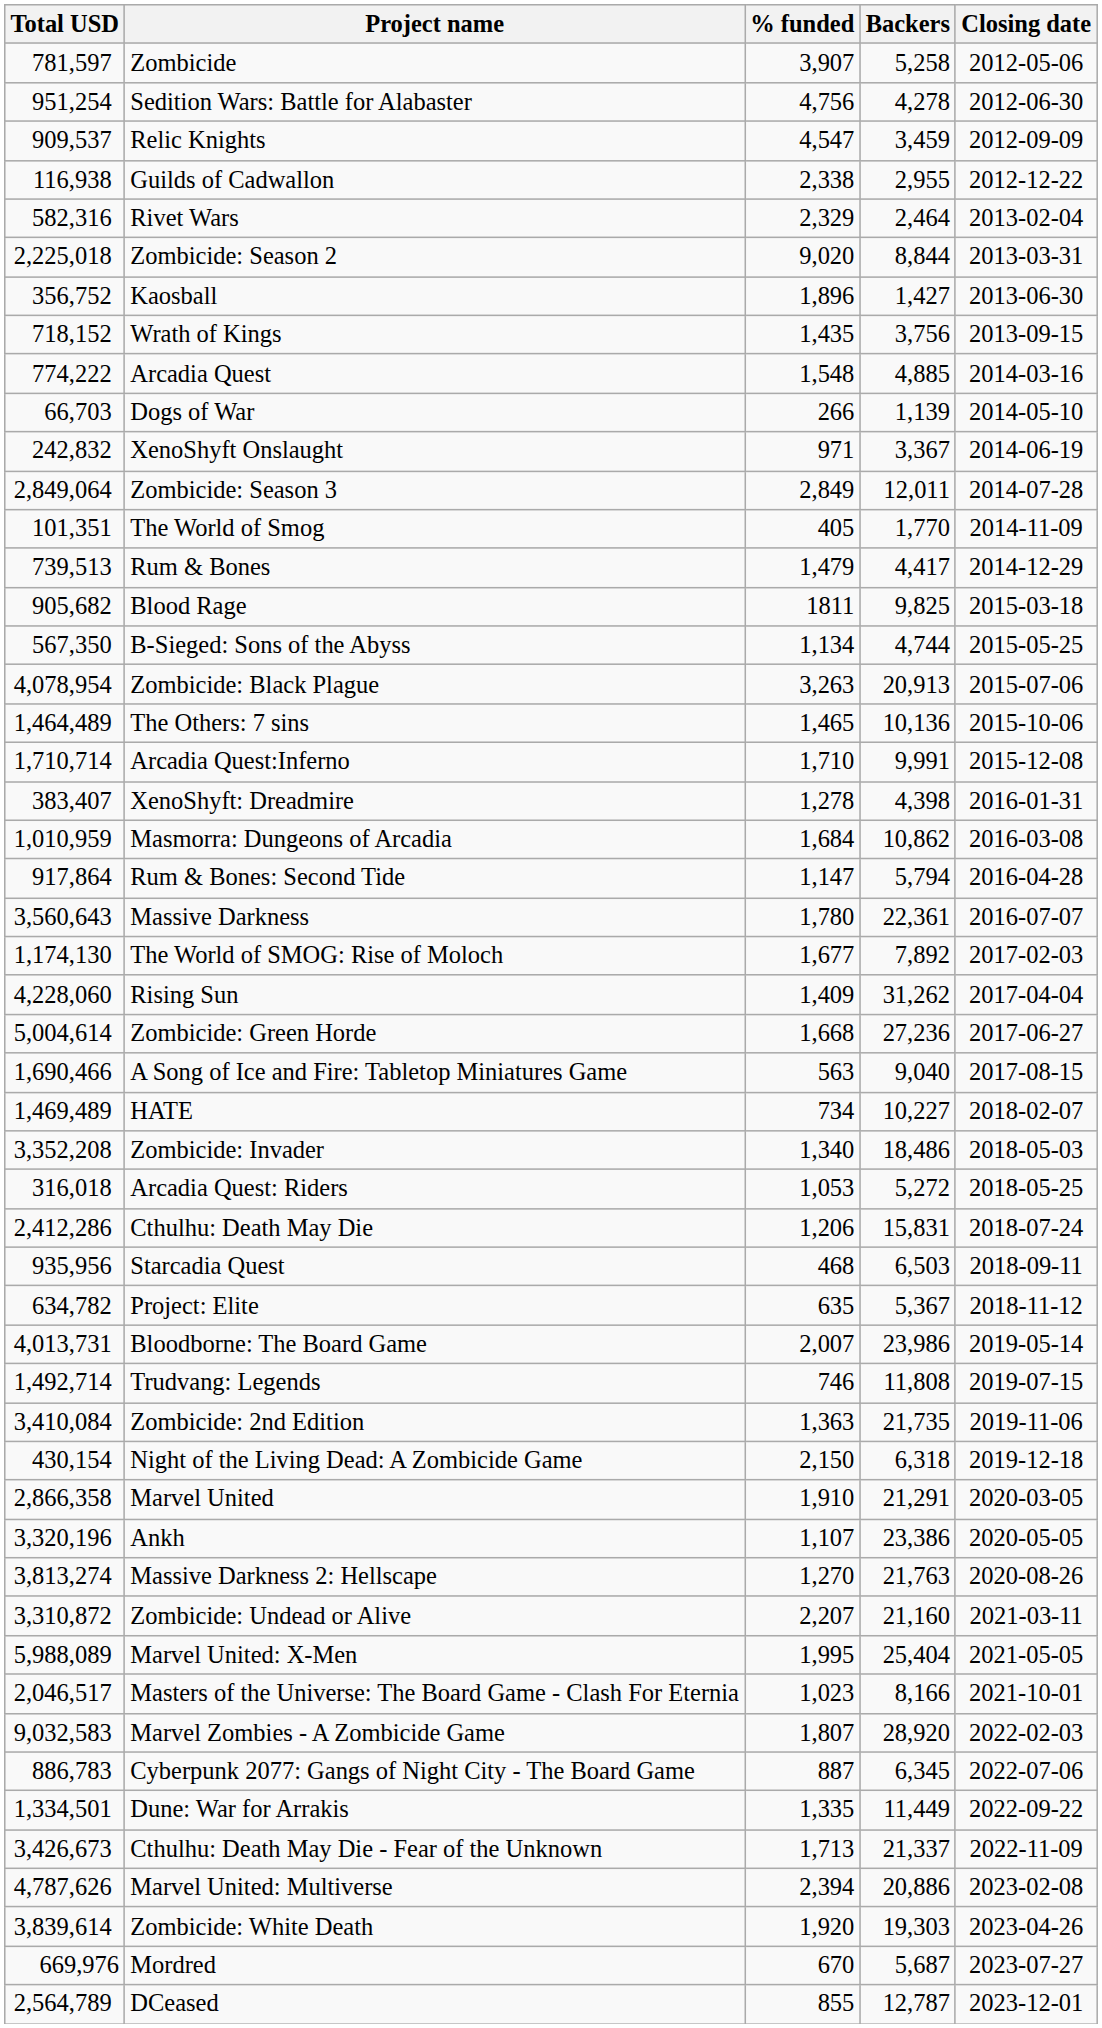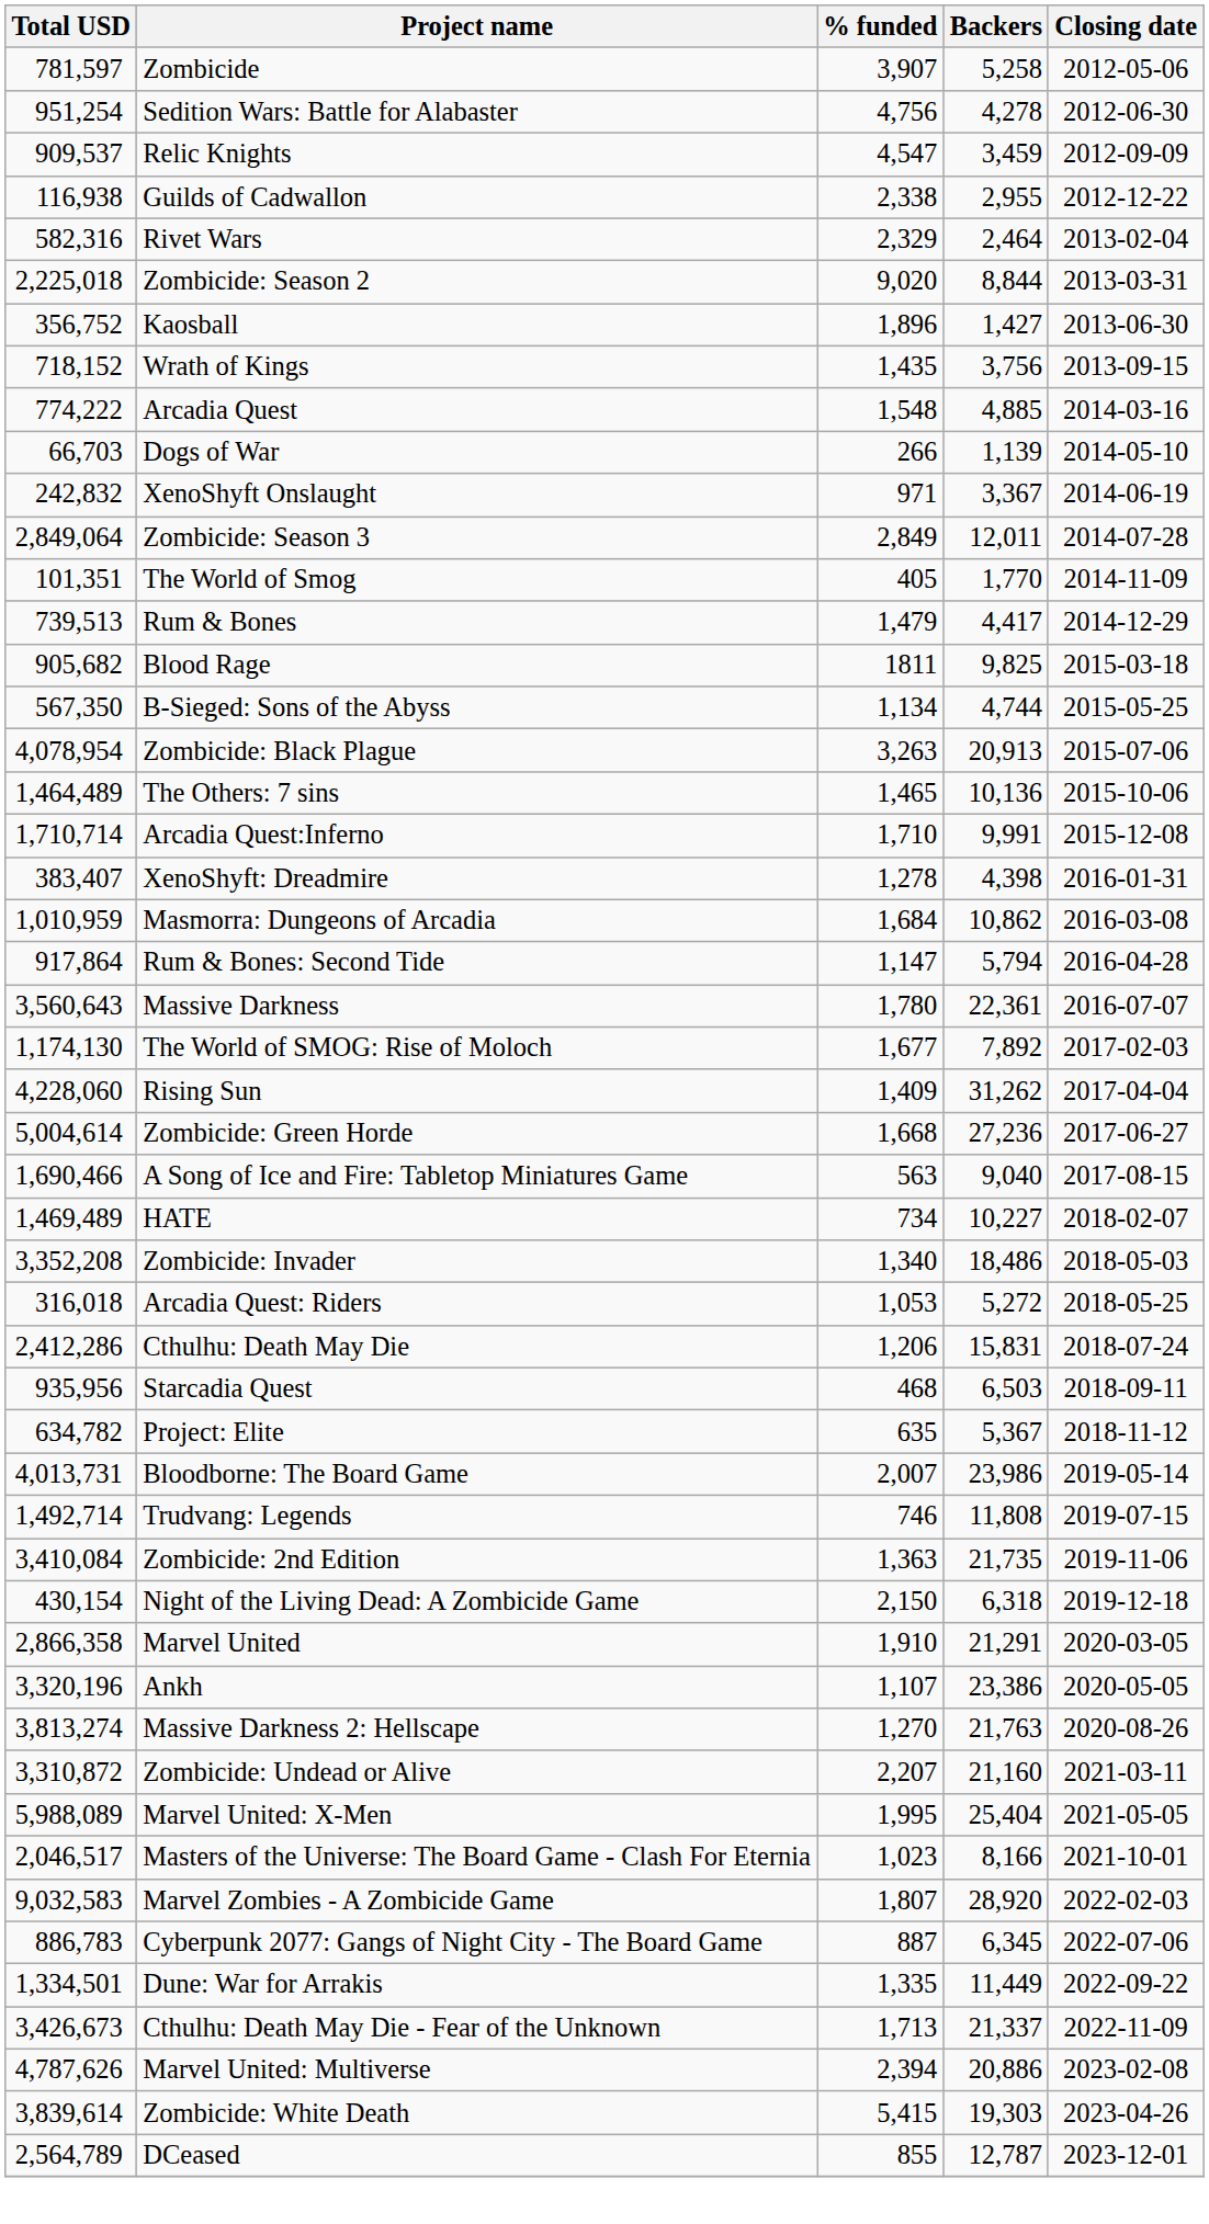 <table class="wikitable sortable">
 <tr>
 <th>Total USD</th>
 <th>Project name</th>
 <th>% funded</th>
 <th>Backers</th>
 <th>Closing date</th>
 </tr>
 <tr>
 <td style="text-align:right; padding-right:8px;">781,597</td>
 <td>Zombicide</td>
 <td style="text-align:right;">3,907</td>
 <td style="text-align:right;">5,258</td>
 <td style="text-align:center;">2012-05-06</td>
 </tr>
 <tr>
 <td style="text-align:right; padding-right:8px;">951,254</td>
 <td>Sedition Wars: Battle for Alabaster </td>
 <td style="text-align:right;">4,756</td>
 <td style="text-align:right;">4,278</td>
 <td style="text-align:center;">2012-06-30</td>
 </tr>
 <tr>
 <td style="text-align:right; padding-right:8px;">909,537</td>
 <td>Relic Knights </td>
 <td style="text-align:right;">4,547</td>
 <td style="text-align:right;">3,459</td>
 <td style="text-align:center;">2012-09-09</td>
 </tr>
 <tr>
 <td style="text-align:right; padding-right:8px;">116,938</td>
 <td>Guilds of Cadwallon</td>
 <td style="text-align:right;">2,338</td>
 <td style="text-align:right;">2,955</td>
 <td style="text-align:center;">2012-12-22</td>
 </tr>
 <tr>
 <td style="text-align:right; padding-right:8px;">582,316</td>
 <td>Rivet Wars</td>
 <td style="text-align:right;">2,329</td>
 <td style="text-align:right;">2,464</td>
 <td style="text-align:center;">2013-02-04</td>
 </tr>
 <tr>
 <td style="text-align:right; padding-right:8px;">2,225,018</td>
 <td>Zombicide: Season 2</td>
 <td style="text-align:right;">9,020</td>
 <td style="text-align:right;">8,844</td>
 <td style="text-align:center;">2013-03-31</td>
 </tr>
 <tr>
 <td style="text-align:right; padding-right:8px;">356,752</td>
 <td>Kaosball</td>
 <td style="text-align:right;">1,896</td>
 <td style="text-align:right;">1,427</td>
 <td style="text-align:center;">2013-06-30</td>
 </tr>
 <tr>
 <td style="text-align:right; padding-right:8px;">718,152</td>
 <td>Wrath of Kings</td>
 <td style="text-align:right;">1,435</td>
 <td style="text-align:right;">3,756</td>
 <td style="text-align:center;">2013-09-15</td>
 </tr>
 <tr>
 <td style="text-align:right; padding-right:8px;">774,222</td>
 <td>Arcadia Quest</td>
 <td style="text-align:right;">1,548</td>
 <td style="text-align:right;">4,885</td>
 <td style="text-align:center;">2014-03-16</td>
 </tr>
 <tr>
 <td style="text-align:right; padding-right:8px;">66,703</td>
 <td>Dogs of War</td>
 <td style="text-align:right;">266</td>
 <td style="text-align:right;">1,139</td>
 <td style="text-align:center;">2014-05-10</td>
 </tr>
 <tr>
 <td style="text-align:right; padding-right:8px;">242,832</td>
 <td>XenoShyft Onslaught</td>
 <td style="text-align:right;">971</td>
 <td style="text-align:right;">3,367</td>
 <td style="text-align:center;">2014-06-19</td>
 </tr>
 <tr>
 <td style="text-align:right; padding-right:8px;">2,849,064</td>
 <td>Zombicide: Season 3</td>
 <td style="text-align:right;">2,849</td>
 <td style="text-align:right;">12,011</td>
 <td style="text-align:center;">2014-07-28</td>
 </tr>
 <tr>
 <td style="text-align:right; padding-right:8px;">101,351</td>
 <td>The World of Smog</td>
 <td style="text-align:right;">405</td>
 <td style="text-align:right;">1,770</td>
 <td style="text-align:center;">2014-11-09</td>
 </tr>
 <tr>
 <td style="text-align:right; padding-right:8px;">739,513</td>
 <td>Rum & Bones</td>
 <td style="text-align:right;">1,479</td>
 <td style="text-align:right;">4,417</td>
 <td style="text-align:center;">2014-12-29</td>
 </tr>
 <tr>
 <td style="text-align:right; padding-right:8px;">905,682</td>
 <td>Blood Rage</td>
 <td style="text-align:right;">1811</td>
 <td style="text-align:right;">9,825</td>
 <td style="text-align:center;">2015-03-18</td>
 </tr>
 <tr>
 <td style="text-align:right; padding-right:8px;">567,350</td>
 <td>B-Sieged: Sons of the Abyss</td>
 <td style="text-align:right;">1,134</td>
 <td style="text-align:right;">4,744</td>
 <td style="text-align:center;">2015-05-25</td>
 </tr>
 <tr>
 <td style="text-align:right; padding-right:8px;">4,078,954</td>
 <td>Zombicide: Black Plague</td>
 <td style="text-align:right;">3,263</td>
 <td style="text-align:right;">20,913</td>
 <td style="text-align:center;">2015-07-06</td>
 </tr>
 <tr>
 <td style="text-align:right; padding-right:8px;">1,464,489</td>
 <td>The Others: 7 sins</td>
 <td style="text-align:right;">1,465</td>
 <td style="text-align:right;">10,136</td>
 <td style="text-align:center;">2015-10-06</td>
 </tr>
 <tr>
 <td style="text-align:right; padding-right:8px;">1,710,714</td>
 <td>Arcadia Quest:Inferno</td>
 <td style="text-align:right;">1,710</td>
 <td style="text-align:right;">9,991</td>
 <td style="text-align:center;">2015-12-08</td>
 </tr>
 <tr>
 <td style="text-align:right; padding-right:8px;">383,407</td>
 <td>XenoShyft: Dreadmire</td>
 <td style="text-align:right;">1,278</td>
 <td style="text-align:right;">4,398</td>
 <td style="text-align:center;">2016-01-31</td>
 </tr>
 <tr>
 <td style="text-align:right; padding-right:8px;">1,010,959</td>
 <td>Masmorra: Dungeons of Arcadia</td>
 <td style="text-align:right;">1,684</td>
 <td style="text-align:right;">10,862</td>
 <td style="text-align:center;">2016-03-08</td>
 </tr>
 <tr>
 <td style="text-align:right; padding-right:8px;">917,864</td>
 <td>Rum & Bones: Second Tide</td>
 <td style="text-align:right;">1,147</td>
 <td style="text-align:right;">5,794</td>
 <td style="text-align:center;">2016-04-28</td>
 </tr>
 <tr>
 <td style="text-align:right; padding-right:8px;">3,560,643</td>
 <td>Massive Darkness</td>
 <td style="text-align:right;">1,780</td>
 <td style="text-align:right;">22,361</td>
 <td style="text-align:center;">2016-07-07</td>
 </tr>
 <tr>
 <td style="text-align:right; padding-right:8px;">1,174,130</td>
 <td>The World of SMOG: Rise of Moloch</td>
 <td style="text-align:right;">1,677</td>
 <td style="text-align:right;">7,892</td>
 <td style="text-align:center;">2017-02-03</td>
 </tr>
 <tr>
 <td style="text-align:right; padding-right:8px;">4,228,060</td>
 <td>Rising Sun</td>
 <td style="text-align:right;">1,409</td>
 <td style="text-align:right;">31,262</td>
 <td style="text-align:center;">2017-04-04</td>
 </tr>
 <tr>
 <td style="text-align:right; padding-right:8px;">5,004,614</td>
 <td>Zombicide: Green Horde</td>
 <td style="text-align:right;">1,668</td>
 <td style="text-align:right;">27,236</td>
 <td style="text-align:center;">2017-06-27</td>
 </tr>
 <tr>
 <td style="text-align:right; padding-right:8px;">1,690,466</td>
 <td>A Song of Ice and Fire: Tabletop Miniatures Game</td>
 <td style="text-align:right;">563</td>
 <td style="text-align:right;">9,040</td>
 <td style="text-align:center;">2017-08-15</td>
 </tr>
 <tr>
 <td style="text-align:right; padding-right:8px;">1,469,489</td>
 <td>HATE</td>
 <td style="text-align:right;">734</td>
 <td style="text-align:right;">10,227</td>
 <td style="text-align:center;">2018-02-07</td>
 </tr>
 <tr>
 <td style="text-align:right; padding-right:8px;">3,352,208</td>
 <td>Zombicide: Invader</td>
 <td style="text-align:right;">1,340</td>
 <td style="text-align:right;">18,486</td>
 <td style="text-align:center;">2018-05-03</td>
 </tr>
 <tr>
 <td style="text-align:right; padding-right:8px;">316,018</td>
 <td>Arcadia Quest: Riders</td>
 <td style="text-align:right;">1,053</td>
 <td style="text-align:right;">5,272</td>
 <td style="text-align:center;">2018-05-25</td>
 </tr>
 <tr>
 <td style="text-align:right; padding-right:8px;">2,412,286</td>
 <td>Cthulhu: Death May Die</td>
 <td style="text-align:right;">1,206</td>
 <td style="text-align:right;">15,831</td>
 <td style="text-align:center;">2018-07-24</td>
 </tr>
 <tr>
 <td style="text-align:right; padding-right:8px;">935,956</td>
 <td>Starcadia Quest</td>
 <td style="text-align:right;">468</td>
 <td style="text-align:right;">6,503</td>
 <td style="text-align:center;">2018-09-11</td>
 </tr>
 <tr>
 <td style="text-align:right; padding-right:8px;">634,782</td>
 <td>Project: Elite</td>
 <td style="text-align:right;">635</td>
 <td style="text-align:right;">5,367</td>
 <td style="text-align:center;">2018-11-12</td>
 </tr>
 <tr>
 <td style="text-align:right; padding-right:8px;">4,013,731</td>
 <td>Bloodborne: The Board Game</td>
 <td style="text-align:right;">2,007</td>
 <td style="text-align:right;">23,986</td>
 <td style="text-align:center;">2019-05-14</td>
 </tr>
 <tr>
 <td style="text-align:right; padding-right:8px;">1,492,714</td>
 <td>Trudvang: Legends</td>
 <td style="text-align:right;">746</td>
 <td style="text-align:right;">11,808</td>
 <td style="text-align:center;">2019-07-15</td>
 </tr>
 <tr>
 <td style="text-align:right; padding-right:8px;">3,410,084</td>
 <td>Zombicide: 2nd Edition</td>
 <td style="text-align:right;">1,363</td>
 <td style="text-align:right;">21,735</td>
 <td style="text-align:center;">2019-11-06</td>
 </tr>
 <tr>
 <td style="text-align:right; padding-right:8px;">430,154</td>
 <td>Night of the Living Dead: A Zombicide Game</td>
 <td style="text-align:right;">2,150</td>
 <td style="text-align:right;">6,318</td>
 <td style="text-align:center;">2019-12-18</td>
 </tr>
 <tr>
 <td style="text-align:right; padding-right:8px;">2,866,358</td>
 <td>Marvel United</td>
 <td style="text-align:right;">1,910</td>
 <td style="text-align:right;">21,291</td>
 <td style="text-align:center;">2020-03-05</td>
 </tr>
 <tr>
 <td style="text-align:right; padding-right:8px;">3,320,196</td>
 <td>Ankh</td>
 <td style="text-align:right;">1,107</td>
 <td style="text-align:right;">23,386</td>
 <td style="text-align:center;">2020-05-05</td>
 </tr>
 <tr>
 <td style="text-align:right; padding-right:8px;">3,813,274</td>
 <td>Massive Darkness 2: Hellscape</td>
 <td style="text-align:right;">1,270</td>
 <td style="text-align:right;">21,763</td>
 <td style="text-align:center;">2020-08-26</td>
 </tr>
 <tr>
 <td style="text-align:right; padding-right:8px;">3,310,872</td>
 <td>Zombicide: Undead or Alive</td>
 <td style="text-align:right;">2,207</td>
 <td style="text-align:right;">21,160</td>
 <td style="text-align:center;">2021-03-11</td>
 </tr>
 <tr>
 <td style="text-align:right; padding-right:8px;">5,988,089</td>
 <td>Marvel United: X-Men</td>
 <td style="text-align:right;">1,995</td>
 <td style="text-align:right;">25,404</td>
 <td style="text-align:center;">2021-05-05</td>
 </tr>
 <tr>
 <td style="text-align:right; padding-right:8px;">2,046,517</td>
 <td>Masters of the Universe: The Board Game - Clash For  Eternia</td>
 <td style="text-align:right;">1,023</td>
 <td style="text-align:right;">8,166</td>
 <td style="text-align:center;">2021-10-01</td>
 </tr>
 <tr>
 <td style="text-align:right; padding-right:8px;">9,032,583</td>
 <td>Marvel Zombies - A Zombicide Game</td>
 <td style="text-align:right;">1,807</td>
 <td style="text-align:right;">28,920</td>
 <td style="text-align:center;">2022-02-03</td>
 </tr>
 <tr>
 <td style="text-align:right; padding-right:8px;">886,783</td>
 <td>Cyberpunk 2077: Gangs of Night City - The Board Game</td>
 <td style="text-align:right;">887</td>
 <td style="text-align:right;">6,345</td>
 <td style="text-align:center;">2022-07-06</td>
 </tr>
 <tr>
 <td style="text-align:right; padding-right:8px;">1,334,501</td>
 <td>Dune: War for Arrakis</td>
 <td style="text-align:right;">1,335</td>
 <td style="text-align:right;">11,449</td>
 <td style="text-align:center;">2022-09-22</td>
 </tr>
 <tr>
 <td style="text-align:right; padding-right:8px;">3,426,673</td>
 <td>Cthulhu: Death May Die - Fear of the Unknown</td>
 <td style="text-align:right;">1,713</td>
 <td style="text-align:right;">21,337</td>
 <td style="text-align:center;">2022-11-09</td>
 </tr>
 <tr>
 <td style="text-align:right; padding-right:8px;">4,787,626</td>
 <td>Marvel United: Multiverse</td>
 <td style="text-align:right;">2,394</td>
 <td style="text-align:right;">20,886</td>
 <td style="text-align:center;">2023-02-08</td>
 </tr>
 <tr>
 <td style="text-align:right; padding-right:8px;">3,839,614</td>
 <td>Zombicide: White Death</td>
-<td style="text-align:right;">1,920</td>
+<td style="text-align:right;">5,415</td>
 <td style="text-align:right;">19,303</td>
 <td style="text-align:center;">2023-04-26</td>
-</tr>
-<tr>
-<td style="text-align: right;">669,976</td>
-<td>Mordred</td>
-<td style="text-align: right;">670</td>
-<td style="text-align: right;">5,687</td>
-<td style="text-align: center;">2023-07-27</td>
 </tr>
 <tr>
 <td style="text-align:right; padding-right:8px;">2,564,789</td>
 <td>DCeased</td>
 <td style="text-align:right;">855</td>
 <td style="text-align:right;">12,787</td>
 <td style="text-align:center;">2023-12-01</td>
 </tr>
 <tr>
 </tr>
 </table>
